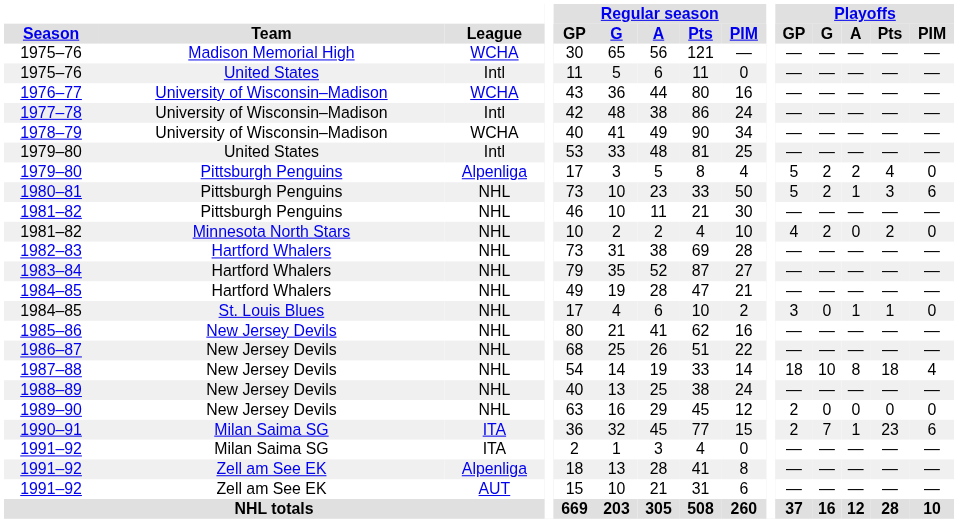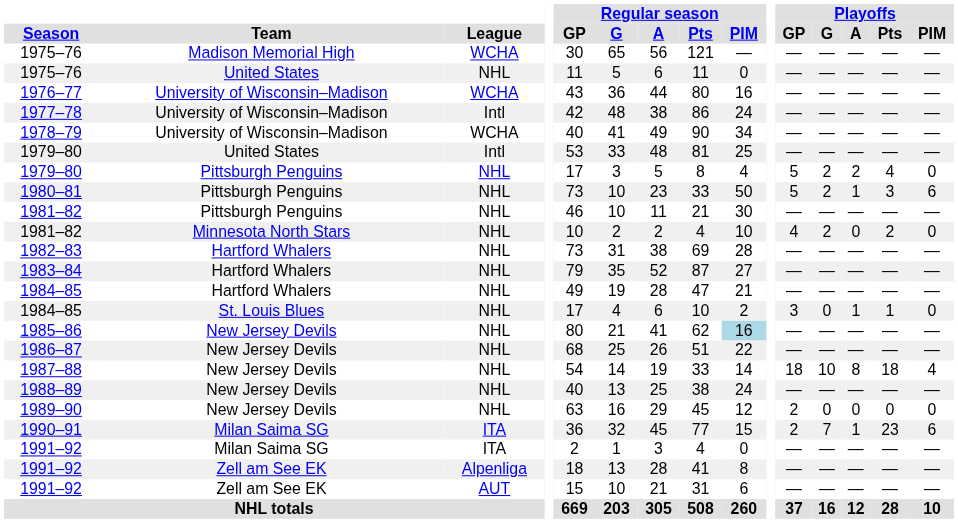 <table border="0" cellpadding="1" cellspacing="0" style="text-align:center; width:60em">
 <tr style="background:#e0e0e0;">
 <th colspan="3" style="background:#fff;"> </th>
 <th rowspan="99" style="background:#fff;"> </th>
 <th colspan="5"><a href='#'>Regular season</a></th>
 <th rowspan="99" style="background:#fff;"> </th>
 <th colspan="5"><a href='#'>Playoffs</a></th>
 </tr>
 <tr style="background:#e0e0e0;">
 <th><a href='#'>Season</a></th>
 <th>Team</th>
 <th>League</th>
 <th>GP</th>
 <th><a href='#'>G</a></th>
 <th><a href='#'>A</a></th>
 <th><a href='#'>Pts</a></th>
 <th><a href='#'>PIM</a></th>
 <th>GP</th>
 <th>G</th>
 <th>A</th>
 <th>Pts</th>
 <th>PIM</th>
 </tr>
 <tr>
 <td>1975–76</td>
 <td><a href='#'>Madison Memorial High</a></td>
 <td><a href='#'>WCHA</a></td>
 <td>30</td>
 <td>65</td>
 <td>56</td>
 <td>121</td>
 <td>—</td>
 <td>—</td>
 <td>—</td>
 <td>—</td>
 <td>—</td>
 <td>—</td>
 </tr>
 <tr style="background:#f0f0f0;">
 <td>1975–76</td>
 <td><a href='#'>United States</a></td>
-<td>Intl</td>
+<td>NHL</td>
 <td>11</td>
 <td>5</td>
 <td>6</td>
 <td>11</td>
 <td>0</td>
 <td>—</td>
 <td>—</td>
 <td>—</td>
 <td>—</td>
 <td>—</td>
 </tr>
 <tr>
 <td><a href='#'>1976–77</a></td>
 <td><a href='#'>University of Wisconsin–Madison</a></td>
 <td><a href='#'>WCHA</a></td>
 <td>43</td>
 <td>36</td>
 <td>44</td>
 <td>80</td>
 <td>16</td>
 <td>—</td>
 <td>—</td>
 <td>—</td>
 <td>—</td>
 <td>—</td>
 </tr>
 <tr style="background:#f0f0f0;">
 <td><a href='#'>1977–78</a></td>
 <td>University of Wisconsin–Madison</td>
 <td>Intl</td>
 <td>42</td>
 <td>48</td>
 <td>38</td>
 <td>86</td>
 <td>24</td>
 <td>—</td>
 <td>—</td>
 <td>—</td>
 <td>—</td>
 <td>—</td>
 </tr>
 <tr>
 <td><a href='#'>1978–79</a></td>
 <td>University of Wisconsin–Madison</td>
 <td>WCHA</td>
 <td>40</td>
 <td>41</td>
 <td>49</td>
 <td>90</td>
 <td>34</td>
 <td>—</td>
 <td>—</td>
 <td>—</td>
 <td>—</td>
 <td>—</td>
 </tr>
 <tr style="background:#f0f0f0;">
 <td>1979–80</td>
 <td>United States</td>
 <td>Intl</td>
 <td>53</td>
 <td>33</td>
 <td>48</td>
 <td>81</td>
 <td>25</td>
 <td>—</td>
 <td>—</td>
 <td>—</td>
 <td>—</td>
 <td>—</td>
 </tr>
 <tr>
 <td><a href='#'>1979–80</a></td>
 <td><a href='#'>Pittsburgh Penguins</a></td>
-<td><a href='#'>Alpenliga</a></td>
+<td><a href='#'>NHL</a></td>
 <td>17</td>
 <td>3</td>
 <td>5</td>
 <td>8</td>
 <td>4</td>
 <td>5</td>
 <td>2</td>
 <td>2</td>
 <td>4</td>
 <td>0</td>
 </tr>
 <tr style="background:#f0f0f0;">
 <td><a href='#'>1980–81</a></td>
 <td>Pittsburgh Penguins</td>
 <td>NHL</td>
 <td>73</td>
 <td>10</td>
 <td>23</td>
 <td>33</td>
 <td>50</td>
 <td>5</td>
 <td>2</td>
 <td>1</td>
 <td>3</td>
 <td>6</td>
 </tr>
 <tr>
 <td><a href='#'>1981–82</a></td>
 <td>Pittsburgh Penguins</td>
 <td>NHL</td>
 <td>46</td>
 <td>10</td>
 <td>11</td>
 <td>21</td>
 <td>30</td>
 <td>—</td>
 <td>—</td>
 <td>—</td>
 <td>—</td>
 <td>—</td>
 </tr>
 <tr style="background:#f0f0f0;">
 <td>1981–82</td>
 <td><a href='#'>Minnesota North Stars</a></td>
 <td>NHL</td>
 <td>10</td>
 <td>2</td>
 <td>2</td>
 <td>4</td>
 <td>10</td>
 <td>4</td>
 <td>2</td>
 <td>0</td>
 <td>2</td>
 <td>0</td>
 </tr>
 <tr>
 <td><a href='#'>1982–83</a></td>
 <td><a href='#'>Hartford Whalers</a></td>
 <td>NHL</td>
 <td>73</td>
 <td>31</td>
 <td>38</td>
 <td>69</td>
 <td>28</td>
 <td>—</td>
 <td>—</td>
 <td>—</td>
 <td>—</td>
 <td>—</td>
 </tr>
 <tr style="background:#f0f0f0;">
 <td><a href='#'>1983–84</a></td>
 <td>Hartford Whalers</td>
 <td>NHL</td>
 <td>79</td>
 <td>35</td>
 <td>52</td>
 <td>87</td>
 <td>27</td>
 <td>—</td>
 <td>—</td>
 <td>—</td>
 <td>—</td>
 <td>—</td>
 </tr>
 <tr>
 <td><a href='#'>1984–85</a></td>
 <td>Hartford Whalers</td>
 <td>NHL</td>
 <td>49</td>
 <td>19</td>
 <td>28</td>
 <td>47</td>
 <td>21</td>
 <td>—</td>
 <td>—</td>
 <td>—</td>
 <td>—</td>
 <td>—</td>
 </tr>
 <tr style="background:#f0f0f0;">
 <td>1984–85</td>
 <td><a href='#'>St. Louis Blues</a></td>
 <td>NHL</td>
 <td>17</td>
 <td>4</td>
 <td>6</td>
 <td>10</td>
 <td>2</td>
 <td>3</td>
 <td>0</td>
 <td>1</td>
 <td>1</td>
 <td>0</td>
 </tr>
 <tr>
 <td><a href='#'>1985–86</a></td>
 <td><a href='#'>New Jersey Devils</a></td>
 <td>NHL</td>
 <td>80</td>
 <td>21</td>
 <td>41</td>
 <td>62</td>
-<td>16</td>
+<td style="background: lightblue;">16</td>
 <td>—</td>
 <td>—</td>
 <td>—</td>
 <td>—</td>
 <td>—</td>
 </tr>
 <tr style="background:#f0f0f0;">
 <td><a href='#'>1986–87</a></td>
 <td>New Jersey Devils</td>
 <td>NHL</td>
 <td>68</td>
 <td>25</td>
 <td>26</td>
 <td>51</td>
 <td>22</td>
 <td>—</td>
 <td>—</td>
 <td>—</td>
 <td>—</td>
 <td>—</td>
 </tr>
 <tr>
 <td><a href='#'>1987–88</a></td>
 <td>New Jersey Devils</td>
 <td>NHL</td>
 <td>54</td>
 <td>14</td>
 <td>19</td>
 <td>33</td>
 <td>14</td>
 <td>18</td>
 <td>10</td>
 <td>8</td>
 <td>18</td>
 <td>4</td>
 </tr>
 <tr style="background:#f0f0f0;">
 <td><a href='#'>1988–89</a></td>
 <td>New Jersey Devils</td>
 <td>NHL</td>
 <td>40</td>
 <td>13</td>
 <td>25</td>
 <td>38</td>
 <td>24</td>
 <td>—</td>
 <td>—</td>
 <td>—</td>
 <td>—</td>
 <td>—</td>
 </tr>
 <tr>
 <td><a href='#'>1989–90</a></td>
 <td>New Jersey Devils</td>
 <td>NHL</td>
 <td>63</td>
 <td>16</td>
 <td>29</td>
 <td>45</td>
 <td>12</td>
 <td>2</td>
 <td>0</td>
 <td>0</td>
 <td>0</td>
 <td>0</td>
 </tr>
 <tr style="background:#f0f0f0;">
 <td><a href='#'>1990–91</a></td>
 <td><a href='#'>Milan Saima SG</a></td>
 <td><a href='#'>ITA</a></td>
 <td>36</td>
 <td>32</td>
 <td>45</td>
 <td>77</td>
 <td>15</td>
 <td>2</td>
 <td>7</td>
 <td>1</td>
 <td>23</td>
 <td>6</td>
 </tr>
 <tr>
 <td><a href='#'>1991–92</a></td>
 <td>Milan Saima SG</td>
 <td>ITA</td>
 <td>2</td>
 <td>1</td>
 <td>3</td>
 <td>4</td>
 <td>0</td>
 <td>—</td>
 <td>—</td>
 <td>—</td>
 <td>—</td>
 <td>—</td>
 </tr>
 <tr style="background:#f0f0f0;">
 <td><a href='#'>1991–92</a></td>
 <td><a href='#'>Zell am See EK</a></td>
 <td><a href='#'>Alpenliga</a></td>
 <td>18</td>
 <td>13</td>
 <td>28</td>
 <td>41</td>
 <td>8</td>
 <td>—</td>
 <td>—</td>
 <td>—</td>
 <td>—</td>
 <td>—</td>
 </tr>
 <tr>
 <td><a href='#'>1991–92</a></td>
 <td>Zell am See EK</td>
 <td><a href='#'>AUT</a></td>
 <td>15</td>
 <td>10</td>
 <td>21</td>
 <td>31</td>
 <td>6</td>
 <td>—</td>
 <td>—</td>
 <td>—</td>
 <td>—</td>
 <td>—</td>
 </tr>
 <tr style="background:#e0e0e0;">
 <th colspan="3">NHL totals</th>
 <th>669</th>
 <th>203</th>
 <th>305</th>
 <th>508</th>
 <th>260</th>
 <th>37</th>
 <th>16</th>
 <th>12</th>
 <th>28</th>
 <th>10</th>
 </tr>
 </table>
